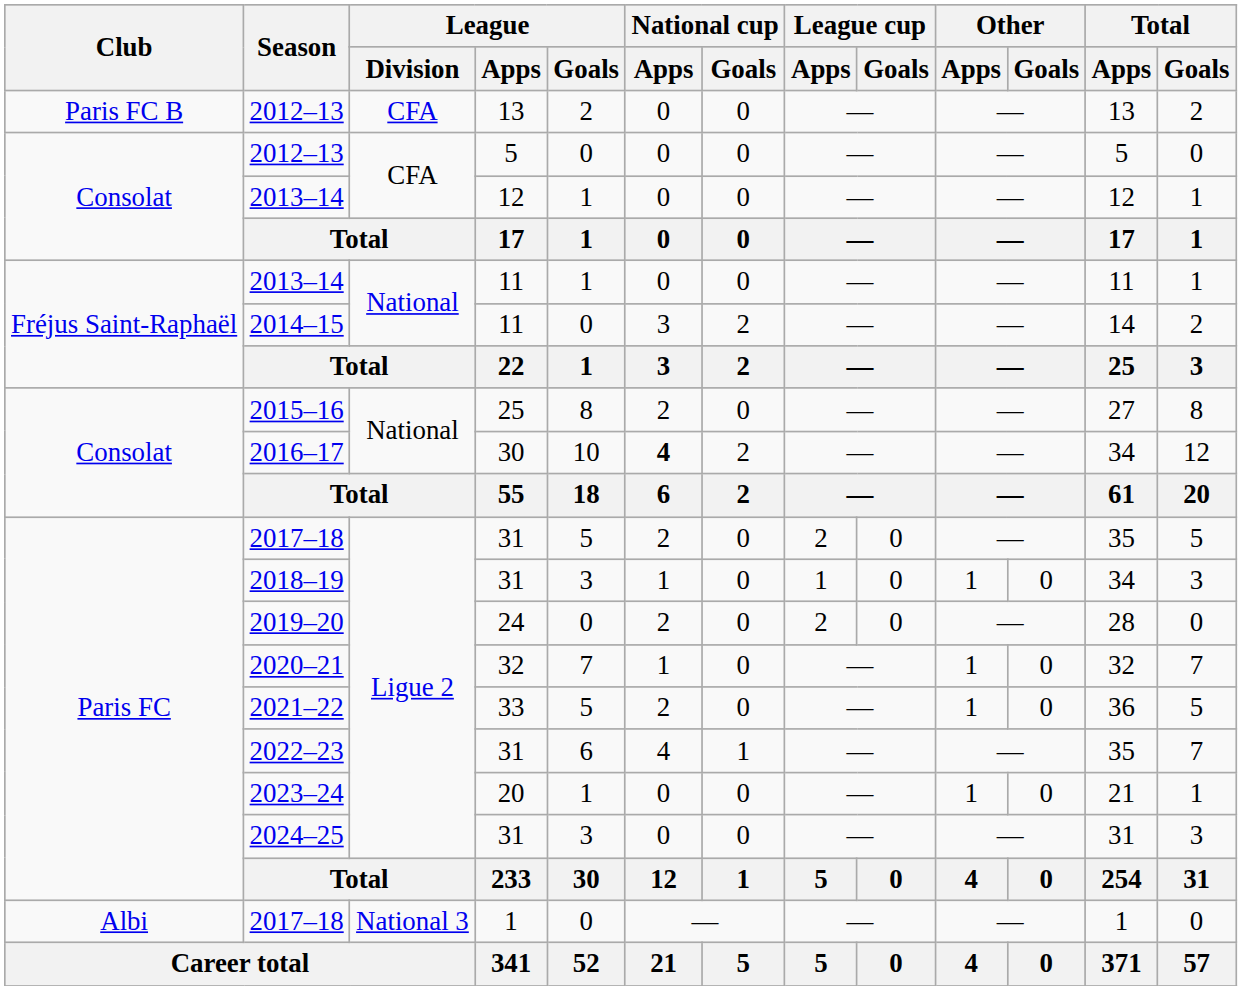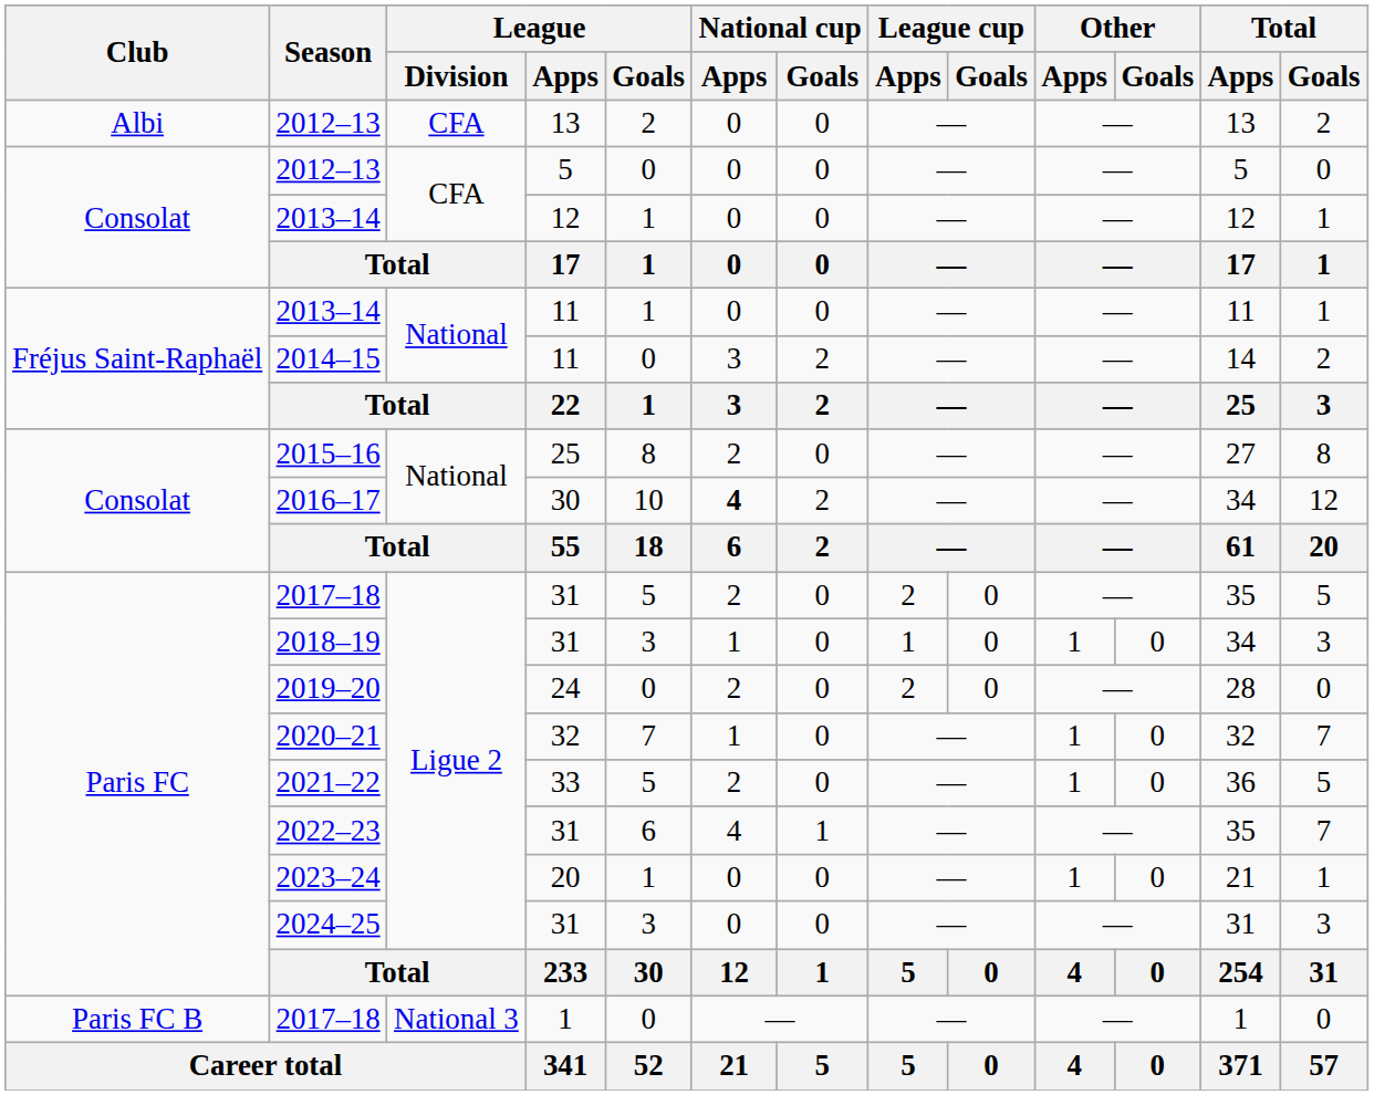 <table class="wikitable" style="text-align: center">
 <tr>
 <th rowspan="2">Club</th>
 <th rowspan="2">Season</th>
 <th colspan="3">League</th>
 <th colspan="2">National cup</th>
 <th colspan="2">League cup</th>
 <th colspan="2">Other</th>
 <th colspan="2">Total</th>
 </tr>
 <tr>
 <th>Division</th>
 <th>Apps</th>
 <th>Goals</th>
 <th>Apps</th>
 <th>Goals</th>
 <th>Apps</th>
 <th>Goals</th>
 <th>Apps</th>
 <th>Goals</th>
 <th>Apps</th>
 <th>Goals</th>
 </tr>
 <tr>
-<td><a href='#'>Paris FC B</a></td>
+<td><a href='#'>Albi</a></td>
 <td><a href='#'>2012–13</a></td>
 <td><a href='#'>CFA</a></td>
 <td>13</td>
 <td>2</td>
 <td>0</td>
 <td>0</td>
 <td colspan="2">—</td>
 <td colspan="2">—</td>
 <td>13</td>
 <td>2</td>
 </tr>
 <tr>
 <td rowspan="3"><a href='#'>Consolat</a></td>
 <td><a href='#'>2012–13</a></td>
 <td rowspan="2">CFA</td>
 <td>5</td>
 <td>0</td>
 <td>0</td>
 <td>0</td>
 <td colspan="2">—</td>
 <td colspan="2">—</td>
 <td>5</td>
 <td>0</td>
 </tr>
 <tr>
 <td><a href='#'>2013–14</a></td>
 <td>12</td>
 <td>1</td>
 <td>0</td>
 <td>0</td>
 <td colspan="2">—</td>
 <td colspan="2">—</td>
 <td>12</td>
 <td>1</td>
 </tr>
 <tr>
 <th colspan="2">Total</th>
 <th>17</th>
 <th>1</th>
 <th>0</th>
 <th>0</th>
 <th colspan="2">—</th>
 <th colspan="2">—</th>
 <th>17</th>
 <th>1</th>
 </tr>
 <tr>
 <td rowspan="3"><a href='#'>Fréjus Saint-Raphaël</a></td>
 <td><a href='#'>2013–14</a></td>
 <td rowspan="2"><a href='#'>National</a></td>
 <td>11</td>
 <td>1</td>
 <td>0</td>
 <td>0</td>
 <td colspan="2">—</td>
 <td colspan="2">—</td>
 <td>11</td>
 <td>1</td>
 </tr>
 <tr>
 <td><a href='#'>2014–15</a></td>
 <td>11</td>
 <td>0</td>
 <td>3</td>
 <td>2</td>
 <td colspan="2">—</td>
 <td colspan="2">—</td>
 <td>14</td>
 <td>2</td>
 </tr>
 <tr>
 <th colspan="2">Total</th>
 <th>22</th>
 <th>1</th>
 <th>3</th>
 <th>2</th>
 <th colspan="2">—</th>
 <th colspan="2">—</th>
 <th>25</th>
 <th>3</th>
 </tr>
 <tr>
 <td rowspan="3"><a href='#'>Consolat</a></td>
 <td><a href='#'>2015–16</a></td>
 <td rowspan="2">National</td>
 <td>25</td>
 <td>8</td>
 <td>2</td>
 <td>0</td>
 <td colspan="2">—</td>
 <td colspan="2">—</td>
 <td>27</td>
 <td>8</td>
 </tr>
 <tr>
 <td><a href='#'>2016–17</a></td>
 <td>30</td>
 <td>10</td>
 <td><strong>4</strong></td>
 <td>2</td>
 <td colspan="2">—</td>
 <td colspan="2">—</td>
 <td>34</td>
 <td>12</td>
 </tr>
 <tr>
 <th colspan="2">Total</th>
 <th>55</th>
 <th>18</th>
 <th>6</th>
 <th>2</th>
 <th colspan="2">—</th>
 <th colspan="2">—</th>
 <th>61</th>
 <th>20</th>
 </tr>
 <tr>
 <td rowspan="9"><a href='#'>Paris FC</a></td>
 <td><a href='#'>2017–18</a></td>
 <td rowspan="8"><a href='#'>Ligue 2</a></td>
 <td>31</td>
 <td>5</td>
 <td>2</td>
 <td>0</td>
 <td>2</td>
 <td>0</td>
 <td colspan="2">—</td>
 <td>35</td>
 <td>5</td>
 </tr>
 <tr>
 <td><a href='#'>2018–19</a></td>
 <td>31</td>
 <td>3</td>
 <td>1</td>
 <td>0</td>
 <td>1</td>
 <td>0</td>
 <td>1</td>
 <td>0</td>
 <td>34</td>
 <td>3</td>
 </tr>
 <tr>
 <td><a href='#'>2019–20</a></td>
 <td>24</td>
 <td>0</td>
 <td>2</td>
 <td>0</td>
 <td>2</td>
 <td>0</td>
 <td colspan="2">—</td>
 <td>28</td>
 <td>0</td>
 </tr>
 <tr>
 <td><a href='#'>2020–21</a></td>
 <td>32</td>
 <td>7</td>
 <td>1</td>
 <td>0</td>
 <td colspan="2">—</td>
 <td>1</td>
 <td>0</td>
 <td>32</td>
 <td>7</td>
 </tr>
 <tr>
 <td><a href='#'>2021–22</a></td>
 <td>33</td>
 <td>5</td>
 <td>2</td>
 <td>0</td>
 <td colspan="2">—</td>
 <td>1</td>
 <td>0</td>
 <td>36</td>
 <td>5</td>
 </tr>
 <tr>
 <td><a href='#'>2022–23</a></td>
 <td>31</td>
 <td>6</td>
 <td>4</td>
 <td>1</td>
 <td colspan="2">—</td>
 <td colspan="2">—</td>
 <td>35</td>
 <td>7</td>
 </tr>
 <tr>
 <td><a href='#'>2023–24</a></td>
 <td>20</td>
 <td>1</td>
 <td>0</td>
 <td>0</td>
 <td colspan="2">—</td>
 <td>1</td>
 <td>0</td>
 <td>21</td>
 <td>1</td>
 </tr>
 <tr>
 <td><a href='#'>2024–25</a></td>
 <td>31</td>
 <td>3</td>
 <td>0</td>
 <td>0</td>
 <td colspan="2">—</td>
 <td colspan="2">—</td>
 <td>31</td>
 <td>3</td>
 </tr>
 <tr>
 <th colspan="2">Total</th>
 <th>233</th>
 <th>30</th>
 <th>12</th>
 <th>1</th>
 <th>5</th>
 <th>0</th>
 <th>4</th>
 <th>0</th>
 <th>254</th>
 <th>31</th>
 </tr>
 <tr>
-<td><a href='#'>Albi</a></td>
+<td><a href='#'>Paris FC B</a></td>
 <td><a href='#'>2017–18</a></td>
 <td><a href='#'>National 3</a></td>
 <td>1</td>
 <td>0</td>
 <td colspan="2">—</td>
 <td colspan="2">—</td>
 <td colspan="2">—</td>
 <td>1</td>
 <td>0</td>
 </tr>
 <tr>
 <th colspan="3">Career total</th>
 <th>341</th>
 <th>52</th>
 <th>21</th>
 <th>5</th>
 <th>5</th>
 <th>0</th>
 <th>4</th>
 <th>0</th>
 <th>371</th>
 <th>57</th>
 </tr>
 </table>
